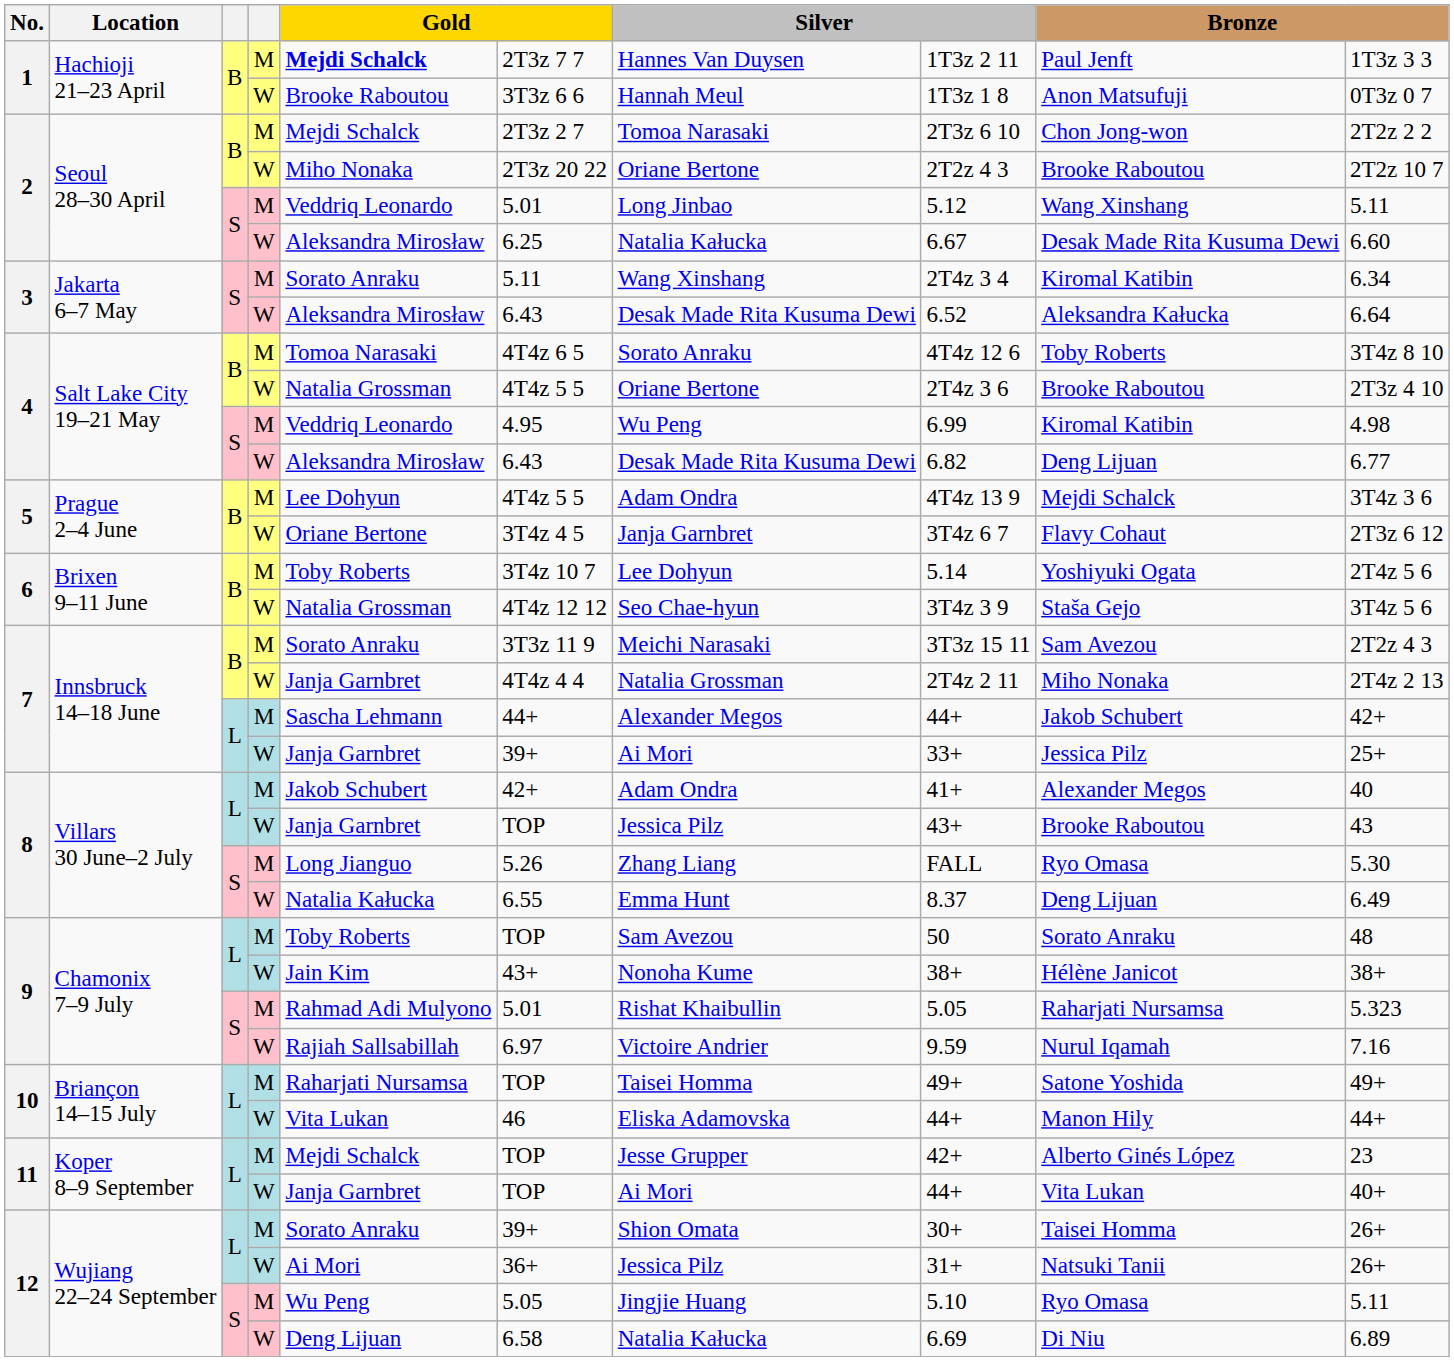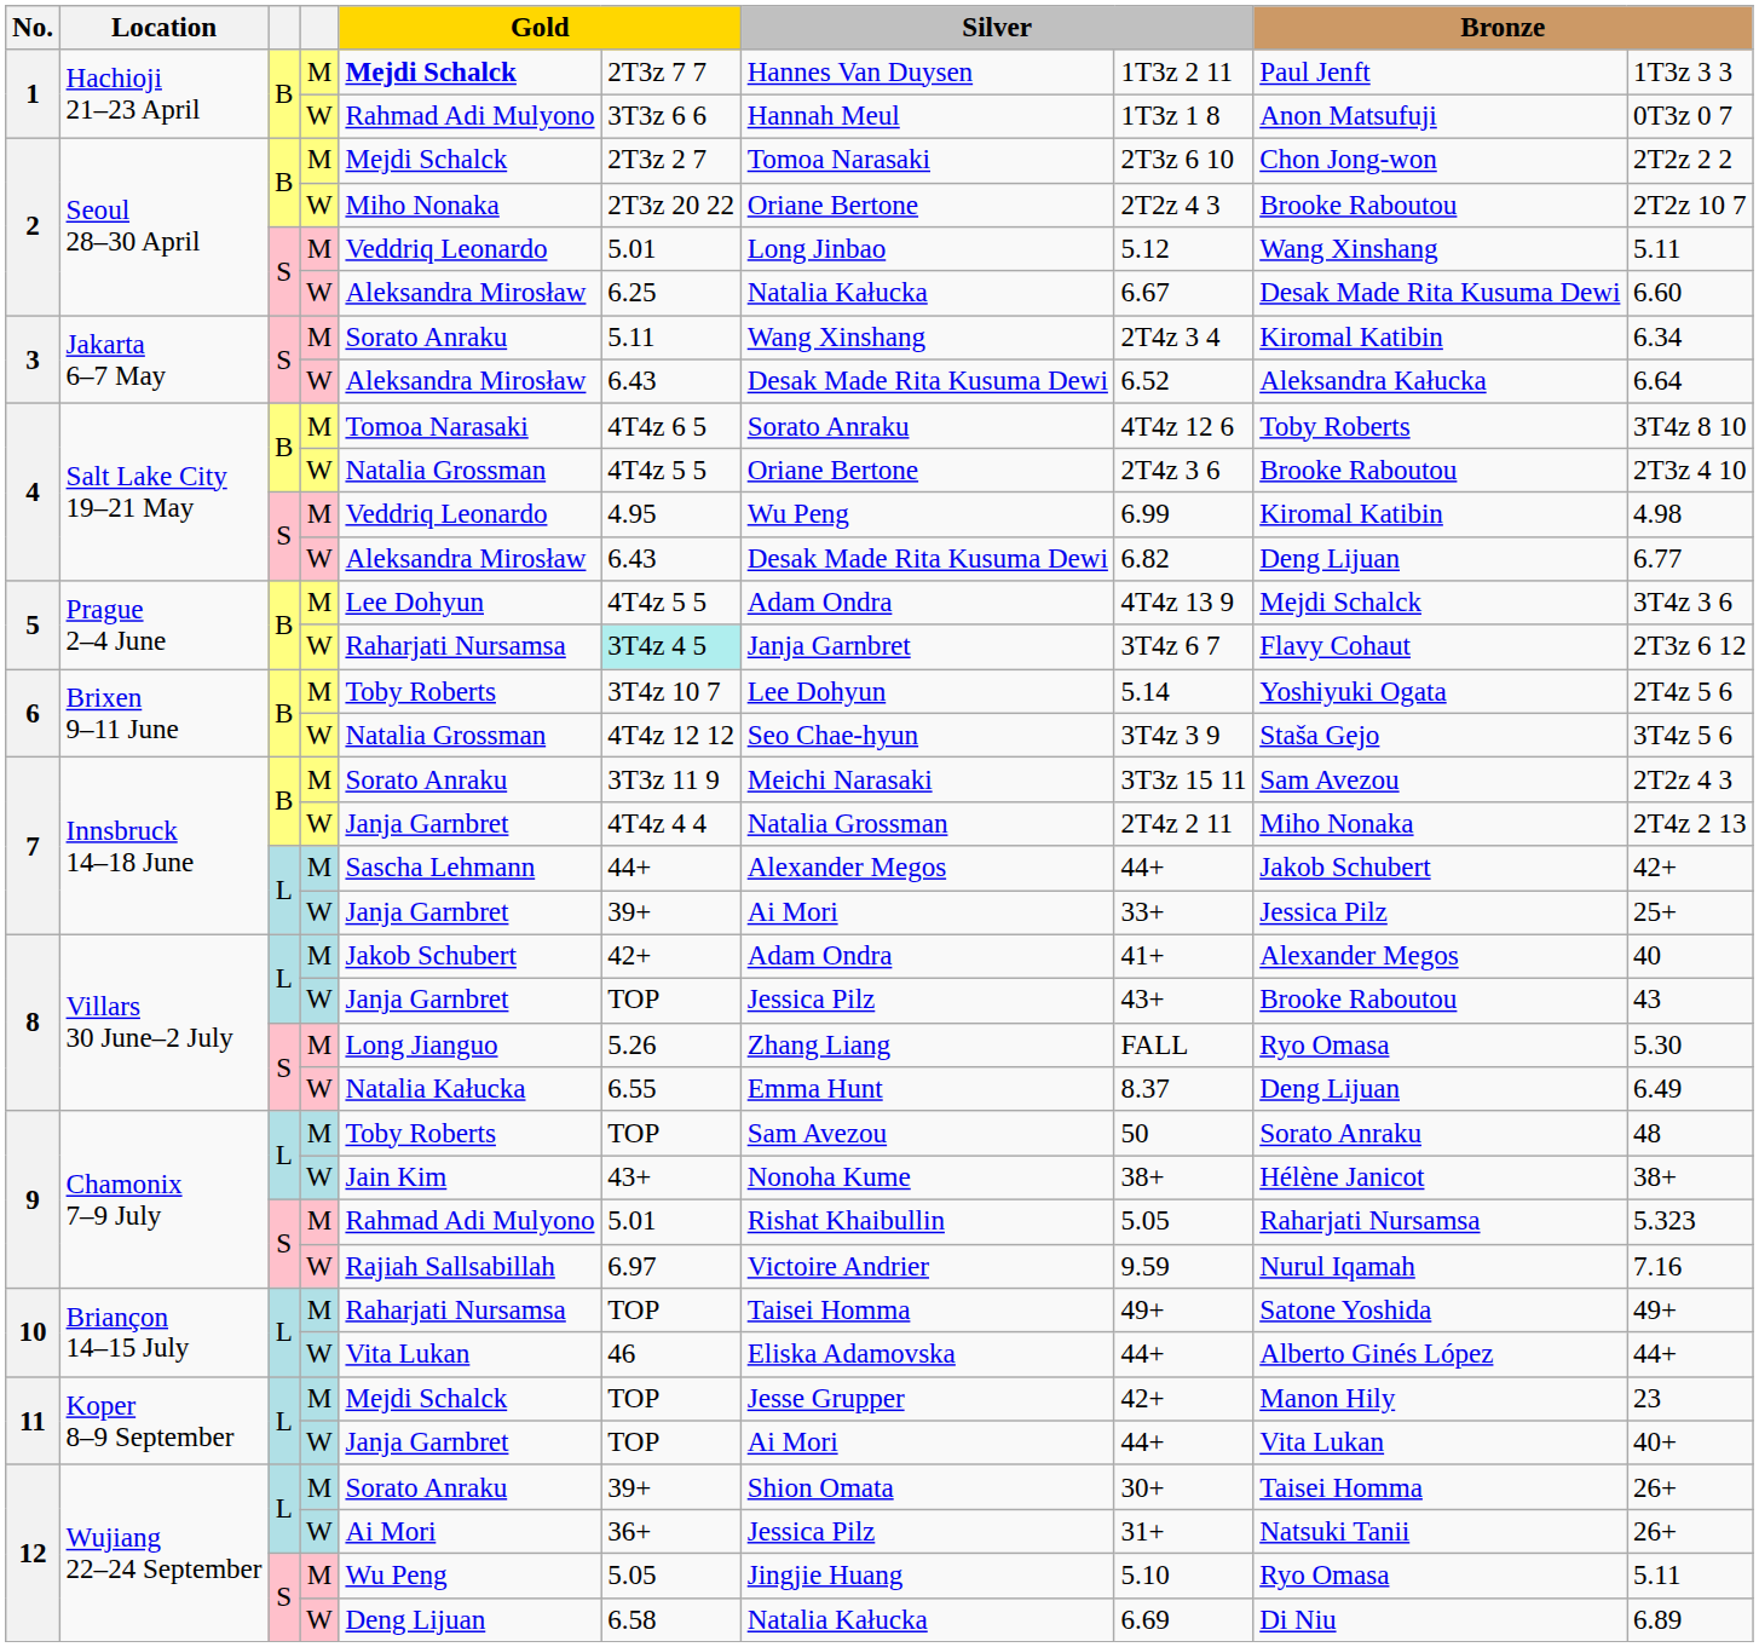 <table class="wikitable sortable">
 <tr>
 <th>No.</th>
 <th>Location</th>
 <th></th>
 <th></th>
 <th colspan="2" style="background-color: gold">Gold</th>
 <th colspan="2" style="background-color: silver">Silver</th>
 <th colspan="2" style="background-color: #cc9966">Bronze</th>
 </tr>
 <tr>
 <th rowspan="2" align="center">1</th>
 <td rowspan="2"> <a href='#'>Hachioji</a><br>21–23 April</td>
 <td rowspan="2" align="center" style="background: #ffff80">B</td>
 <td align="center" style="background: #ffff80">M</td>
 <td><strong> <a href='#'>Mejdi Schalck</a></strong></td>
 <td>2T3z 7 7</td>
 <td> <a href='#'>Hannes Van Duysen</a></td>
 <td>1T3z 2 11</td>
 <td> <a href='#'>Paul Jenft</a></td>
 <td>1T3z 3 3</td>
 </tr>
 <tr>
 <td align="center" style="background: #ffff80">W</td>
-<td> <a href='#'>Brooke Raboutou</a></td>
+<td> <a href='#'>Rahmad Adi Mulyono</a></td>
 <td>3T3z 6 6</td>
 <td> <a href='#'>Hannah Meul</a></td>
 <td>1T3z 1 8</td>
 <td> <a href='#'>Anon Matsufuji</a></td>
 <td>0T3z 0 7</td>
 </tr>
 <tr>
 <th rowspan="4" align="center">2</th>
 <td rowspan="4"> <a href='#'>Seoul</a><br>28–30 April</td>
 <td rowspan="2" align="center" style="background: #ffff80">B</td>
 <td align="center" style="background: #ffff80">M</td>
 <td> <a href='#'>Mejdi Schalck</a></td>
 <td>2T3z 2 7</td>
 <td> <a href='#'>Tomoa Narasaki</a></td>
 <td>2T3z 6 10</td>
 <td> <a href='#'>Chon Jong-won</a></td>
 <td>2T2z 2 2</td>
 </tr>
 <tr>
 <td align="center" style="background: #ffff80">W</td>
 <td> <a href='#'>Miho Nonaka</a></td>
 <td>2T3z 20 22</td>
 <td> <a href='#'>Oriane Bertone</a></td>
 <td>2T2z 4 3</td>
 <td> <a href='#'>Brooke Raboutou</a></td>
 <td>2T2z 10 7</td>
 </tr>
 <tr>
 <td rowspan="2" align="center" style="background: Pink">S</td>
 <td align="center" style="background: Pink">M</td>
 <td> <a href='#'>Veddriq Leonardo</a></td>
 <td>5.01</td>
 <td> <a href='#'>Long Jinbao</a></td>
 <td>5.12</td>
 <td> <a href='#'>Wang Xinshang</a></td>
 <td>5.11</td>
 </tr>
 <tr>
 <td align="center" style="background: Pink">W</td>
 <td> <a href='#'>Aleksandra Mirosław</a></td>
 <td>6.25</td>
 <td> <a href='#'>Natalia Kałucka</a></td>
 <td>6.67</td>
 <td> <a href='#'>Desak Made Rita Kusuma Dewi</a></td>
 <td>6.60</td>
 </tr>
 <tr>
 <th rowspan="2" align="center">3</th>
 <td rowspan="2"> <a href='#'>Jakarta</a><br>6–7 May</td>
 <td rowspan="2" align="center" style="background: Pink">S</td>
 <td align="center" style="background: Pink">M</td>
 <td> <a href='#'>Sorato Anraku</a></td>
 <td>5.11</td>
 <td> <a href='#'>Wang Xinshang</a></td>
 <td>2T4z 3 4</td>
 <td> <a href='#'>Kiromal Katibin</a></td>
 <td>6.34</td>
 </tr>
 <tr>
 <td align="center" style="background: Pink">W</td>
 <td> <a href='#'>Aleksandra Mirosław</a></td>
 <td>6.43</td>
 <td> <a href='#'>Desak Made Rita Kusuma Dewi</a></td>
 <td>6.52</td>
 <td> <a href='#'>Aleksandra Kałucka</a></td>
 <td>6.64</td>
 </tr>
 <tr>
 <th rowspan="4" align="center">4</th>
 <td rowspan="4"> <a href='#'>Salt Lake City</a><br>19–21 May</td>
 <td rowspan="2" align="center" style="background: #ffff80">B</td>
 <td align="center" style="background: #ffff80">M</td>
 <td> <a href='#'>Tomoa Narasaki</a></td>
 <td>4T4z 6 5</td>
 <td> <a href='#'>Sorato Anraku</a></td>
 <td>4T4z 12 6</td>
 <td> <a href='#'>Toby Roberts</a></td>
 <td>3T4z 8 10</td>
 </tr>
 <tr>
 <td align="center" style="background: #ffff80">W</td>
 <td> <a href='#'>Natalia Grossman</a></td>
 <td>4T4z 5 5</td>
 <td> <a href='#'>Oriane Bertone</a></td>
 <td>2T4z 3 6</td>
 <td> <a href='#'>Brooke Raboutou</a></td>
 <td>2T3z 4 10</td>
 </tr>
 <tr>
 <td rowspan="2" align="center" style="background: Pink">S</td>
 <td align="center" style="background: Pink">M</td>
 <td> <a href='#'>Veddriq Leonardo</a></td>
 <td>4.95</td>
 <td> <a href='#'>Wu Peng</a></td>
 <td>6.99</td>
 <td> <a href='#'>Kiromal Katibin</a></td>
 <td>4.98</td>
 </tr>
 <tr>
 <td align="center" style="background: Pink">W</td>
 <td> <a href='#'>Aleksandra Mirosław</a></td>
 <td>6.43</td>
 <td> <a href='#'>Desak Made Rita Kusuma Dewi</a></td>
 <td>6.82</td>
 <td> <a href='#'>Deng Lijuan</a></td>
 <td>6.77</td>
 </tr>
 <tr>
 <th rowspan="2" align="center">5</th>
 <td rowspan="2"> <a href='#'>Prague</a><br>2–4 June</td>
 <td rowspan="2" align="center" style="background: #ffff80">B</td>
 <td align="center" style="background: #ffff80">M</td>
 <td> <a href='#'>Lee Dohyun</a></td>
 <td>4T4z 5 5</td>
 <td> <a href='#'>Adam Ondra</a></td>
 <td>4T4z 13 9</td>
 <td> <a href='#'>Mejdi Schalck</a></td>
 <td>3T4z 3 6</td>
 </tr>
 <tr>
 <td align="center" style="background: #ffff80">W</td>
-<td> <a href='#'>Oriane Bertone</a></td>
-<td>3T4z 4 5</td>
+<td> <a href='#'>Raharjati Nursamsa</a></td>
+<td style="background: paleturquoise;">3T4z 4 5</td>
 <td> <a href='#'>Janja Garnbret</a></td>
 <td>3T4z 6 7</td>
 <td> <a href='#'>Flavy Cohaut</a></td>
 <td>2T3z 6 12</td>
 </tr>
 <tr>
 <th rowspan="2" align="center">6</th>
 <td rowspan="2"> <a href='#'>Brixen</a><br>9–11 June</td>
 <td rowspan="2" align="center" style="background: #ffff80">B</td>
 <td align="center" style="background: #ffff80">M</td>
 <td> <a href='#'>Toby Roberts</a></td>
 <td>3T4z 10 7</td>
 <td> <a href='#'>Lee Dohyun</a></td>
 <td>5.14</td>
 <td> <a href='#'>Yoshiyuki Ogata</a></td>
 <td>2T4z 5 6</td>
 </tr>
 <tr>
 <td align="center" style="background: #ffff80">W</td>
 <td> <a href='#'>Natalia Grossman</a></td>
 <td>4T4z 12 12</td>
 <td> <a href='#'>Seo Chae-hyun</a></td>
 <td>3T4z 3 9</td>
 <td> <a href='#'>Staša Gejo</a></td>
 <td>3T4z 5 6</td>
 </tr>
 <tr>
 <th rowspan="4" align="center">7</th>
 <td rowspan="4"> <a href='#'>Innsbruck</a><br>14–18 June</td>
 <td rowspan="2" align="center" style="background: #ffff80">B</td>
 <td align="center" style="background: #ffff80">M</td>
 <td> <a href='#'>Sorato Anraku</a></td>
 <td>3T3z 11 9</td>
 <td> <a href='#'>Meichi Narasaki</a></td>
 <td>3T3z 15 11</td>
 <td> <a href='#'>Sam Avezou</a></td>
 <td>2T2z 4 3</td>
 </tr>
 <tr>
 <td align="center" style="background: #ffff80">W</td>
 <td> <a href='#'>Janja Garnbret</a></td>
 <td>4T4z 4 4</td>
 <td> <a href='#'>Natalia Grossman</a></td>
 <td>2T4z 2 11</td>
 <td> <a href='#'>Miho Nonaka</a></td>
 <td>2T4z 2 13</td>
 </tr>
 <tr>
 <td rowspan="2" align="center" style="background: PowderBlue">L</td>
 <td align="center" style="background: PowderBlue">M</td>
 <td> <a href='#'>Sascha Lehmann</a></td>
 <td>44+</td>
 <td> <a href='#'>Alexander Megos</a></td>
 <td>44+</td>
 <td> <a href='#'>Jakob Schubert</a></td>
 <td>42+</td>
 </tr>
 <tr>
 <td align="center" style="background: PowderBlue">W</td>
 <td> <a href='#'>Janja Garnbret</a></td>
 <td>39+</td>
 <td> <a href='#'>Ai Mori</a></td>
 <td>33+</td>
 <td> <a href='#'>Jessica Pilz</a></td>
 <td>25+</td>
 </tr>
 <tr>
 <th rowspan="4" align="center">8</th>
 <td rowspan="4"> <a href='#'>Villars</a><br>30 June–2 July</td>
 <td rowspan="2" align="center" style="background: PowderBlue">L</td>
 <td align="center" style="background: PowderBlue">M</td>
 <td> <a href='#'>Jakob Schubert</a></td>
 <td>42+</td>
 <td> <a href='#'>Adam Ondra</a></td>
 <td>41+</td>
 <td> <a href='#'>Alexander Megos</a></td>
 <td>40</td>
 </tr>
 <tr>
 <td align="center" style="background: PowderBlue">W</td>
 <td> <a href='#'>Janja Garnbret</a></td>
 <td>TOP</td>
 <td> <a href='#'>Jessica Pilz</a></td>
 <td>43+</td>
 <td> <a href='#'>Brooke Raboutou</a></td>
 <td>43</td>
 </tr>
 <tr>
 <td rowspan="2" align="center" style="background: Pink">S</td>
 <td align="center" style="background: Pink">M</td>
 <td> <a href='#'>Long Jianguo</a></td>
 <td>5.26</td>
 <td> <a href='#'>Zhang Liang</a></td>
 <td>FALL</td>
 <td> <a href='#'>Ryo Omasa</a></td>
 <td>5.30</td>
 </tr>
 <tr>
 <td align="center" style="background: Pink">W</td>
 <td> <a href='#'>Natalia Kałucka</a></td>
 <td>6.55</td>
 <td> <a href='#'>Emma Hunt</a></td>
 <td>8.37</td>
 <td> <a href='#'>Deng Lijuan</a></td>
 <td>6.49</td>
 </tr>
 <tr>
 <th rowspan="4" align="center">9</th>
 <td rowspan="4"> <a href='#'>Chamonix</a><br>7–9 July</td>
 <td rowspan="2" align="center" style="background: PowderBlue">L</td>
 <td align="center" style="background: PowderBlue">M</td>
 <td> <a href='#'>Toby Roberts</a></td>
 <td>TOP</td>
 <td> <a href='#'>Sam Avezou</a></td>
 <td>50</td>
 <td> <a href='#'>Sorato Anraku</a></td>
 <td>48</td>
 </tr>
 <tr>
 <td align="center" style="background: PowderBlue">W</td>
 <td> <a href='#'>Jain Kim</a></td>
 <td>43+</td>
 <td> <a href='#'>Nonoha Kume</a></td>
 <td>38+</td>
 <td> <a href='#'>Hélène Janicot</a></td>
 <td>38+</td>
 </tr>
 <tr>
 <td rowspan="2" align="center" style="background: Pink">S</td>
 <td align="center" style="background: Pink">M</td>
 <td> <a href='#'>Rahmad Adi Mulyono</a></td>
 <td>5.01</td>
 <td> <a href='#'>Rishat Khaibullin</a></td>
 <td>5.05</td>
 <td> <a href='#'>Raharjati Nursamsa</a></td>
 <td>5.323</td>
 </tr>
 <tr>
 <td align="center" style="background: Pink">W</td>
 <td> <a href='#'>Rajiah Sallsabillah</a></td>
 <td>6.97</td>
 <td> <a href='#'>Victoire Andrier</a></td>
 <td>9.59</td>
 <td> <a href='#'>Nurul Iqamah</a></td>
 <td>7.16</td>
 </tr>
 <tr>
 <th rowspan="2" align="center">10</th>
 <td rowspan="2"> <a href='#'>Briançon</a><br>14–15 July</td>
 <td rowspan="2" align="center" style="background: PowderBlue">L</td>
 <td align="center" style="background: PowderBlue">M</td>
 <td> <a href='#'>Raharjati Nursamsa</a></td>
 <td>TOP</td>
 <td> <a href='#'>Taisei Homma</a></td>
 <td>49+</td>
 <td> <a href='#'>Satone Yoshida</a></td>
 <td>49+</td>
 </tr>
 <tr>
 <td align="center" style="background: PowderBlue">W</td>
 <td> <a href='#'>Vita Lukan</a></td>
 <td>46</td>
 <td> <a href='#'>Eliska Adamovska</a></td>
 <td>44+</td>
-<td> <a href='#'>Manon Hily</a></td>
+<td> <a href='#'>Alberto Ginés López</a></td>
 <td>44+</td>
 </tr>
 <tr>
 <th rowspan="2" align="center">11</th>
 <td rowspan="2"> <a href='#'>Koper</a><br>8–9 September</td>
 <td rowspan="2" align="center" style="background: PowderBlue">L</td>
 <td align="center" style="background: PowderBlue">M</td>
 <td> <a href='#'>Mejdi Schalck</a></td>
 <td>TOP</td>
 <td> <a href='#'>Jesse Grupper</a></td>
 <td>42+</td>
-<td> <a href='#'>Alberto Ginés López</a></td>
+<td> <a href='#'>Manon Hily</a></td>
 <td>23</td>
 </tr>
 <tr>
 <td align="center" style="background: PowderBlue">W</td>
 <td> <a href='#'>Janja Garnbret</a></td>
 <td>TOP</td>
 <td> <a href='#'>Ai Mori</a></td>
 <td>44+</td>
 <td> <a href='#'>Vita Lukan</a></td>
 <td>40+</td>
 </tr>
 <tr>
 <th rowspan="4" align="center">12</th>
 <td rowspan="4"> <a href='#'>Wujiang</a><br>22–24 September</td>
 <td rowspan="2" align="center" style="background: PowderBlue">L</td>
 <td align="center" style="background: PowderBlue">M</td>
 <td> <a href='#'>Sorato Anraku</a></td>
 <td>39+</td>
 <td> <a href='#'>Shion Omata</a></td>
 <td>30+</td>
 <td> <a href='#'>Taisei Homma</a></td>
 <td>26+</td>
 </tr>
 <tr>
 <td align="center" style="background: PowderBlue">W</td>
 <td> <a href='#'>Ai Mori</a></td>
 <td>36+</td>
 <td> <a href='#'>Jessica Pilz</a></td>
 <td>31+</td>
 <td> <a href='#'>Natsuki Tanii</a></td>
 <td>26+</td>
 </tr>
 <tr>
 <td rowspan="2" align="center" style="background: Pink">S</td>
 <td align="center" style="background: Pink">M</td>
 <td> <a href='#'>Wu Peng</a></td>
 <td>5.05</td>
 <td> <a href='#'>Jingjie Huang</a></td>
 <td>5.10</td>
 <td> <a href='#'>Ryo Omasa</a></td>
 <td>5.11</td>
 </tr>
 <tr>
 <td align="center" style="background: Pink">W</td>
 <td> <a href='#'>Deng Lijuan</a></td>
 <td>6.58</td>
 <td> <a href='#'>Natalia Kałucka</a></td>
 <td>6.69</td>
 <td> <a href='#'>Di Niu</a></td>
 <td>6.89</td>
 </tr>
 <tr>
 </tr>
 </table>
